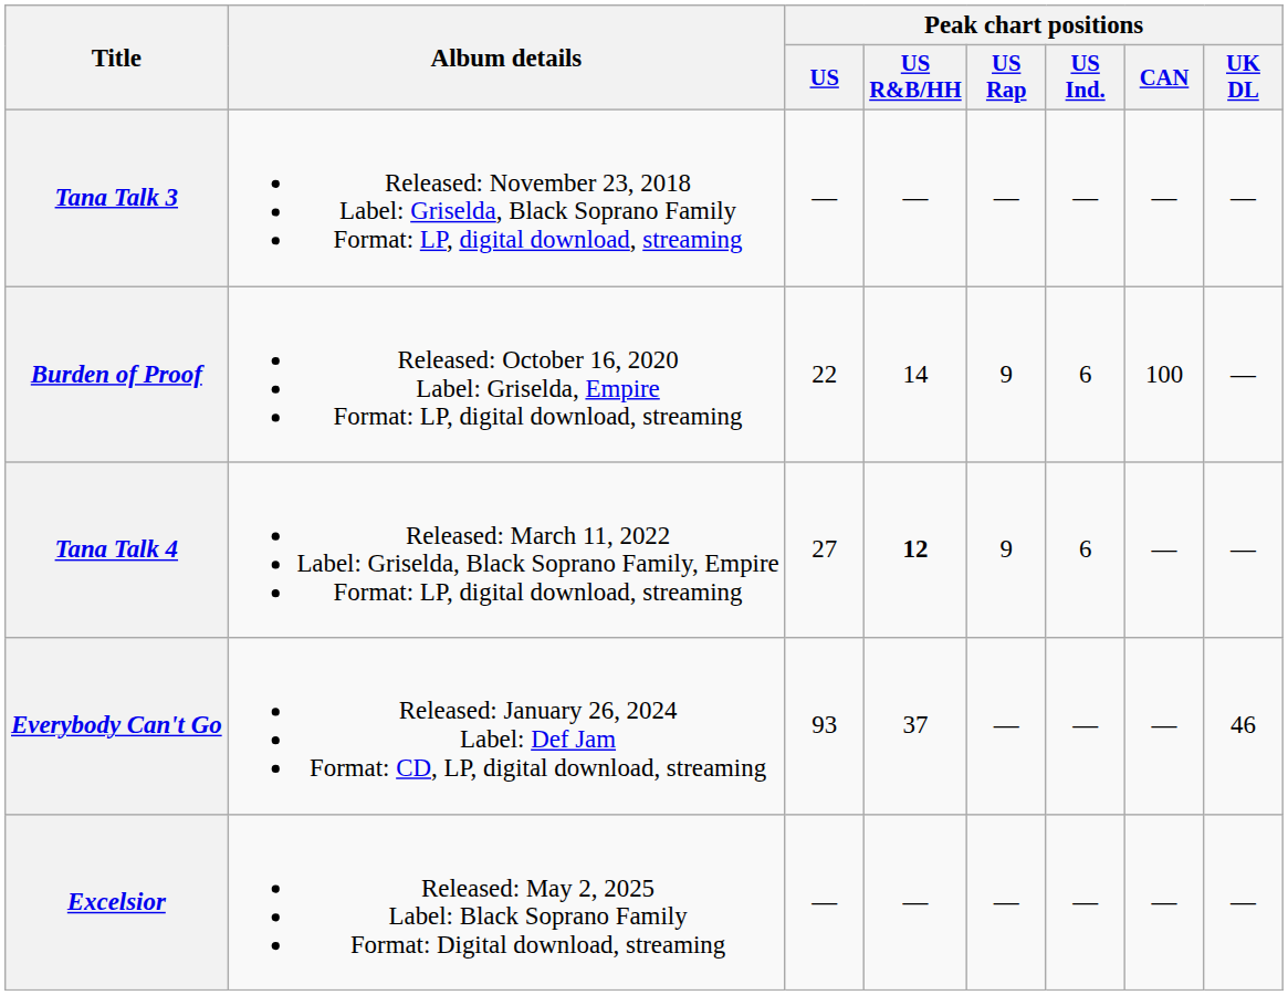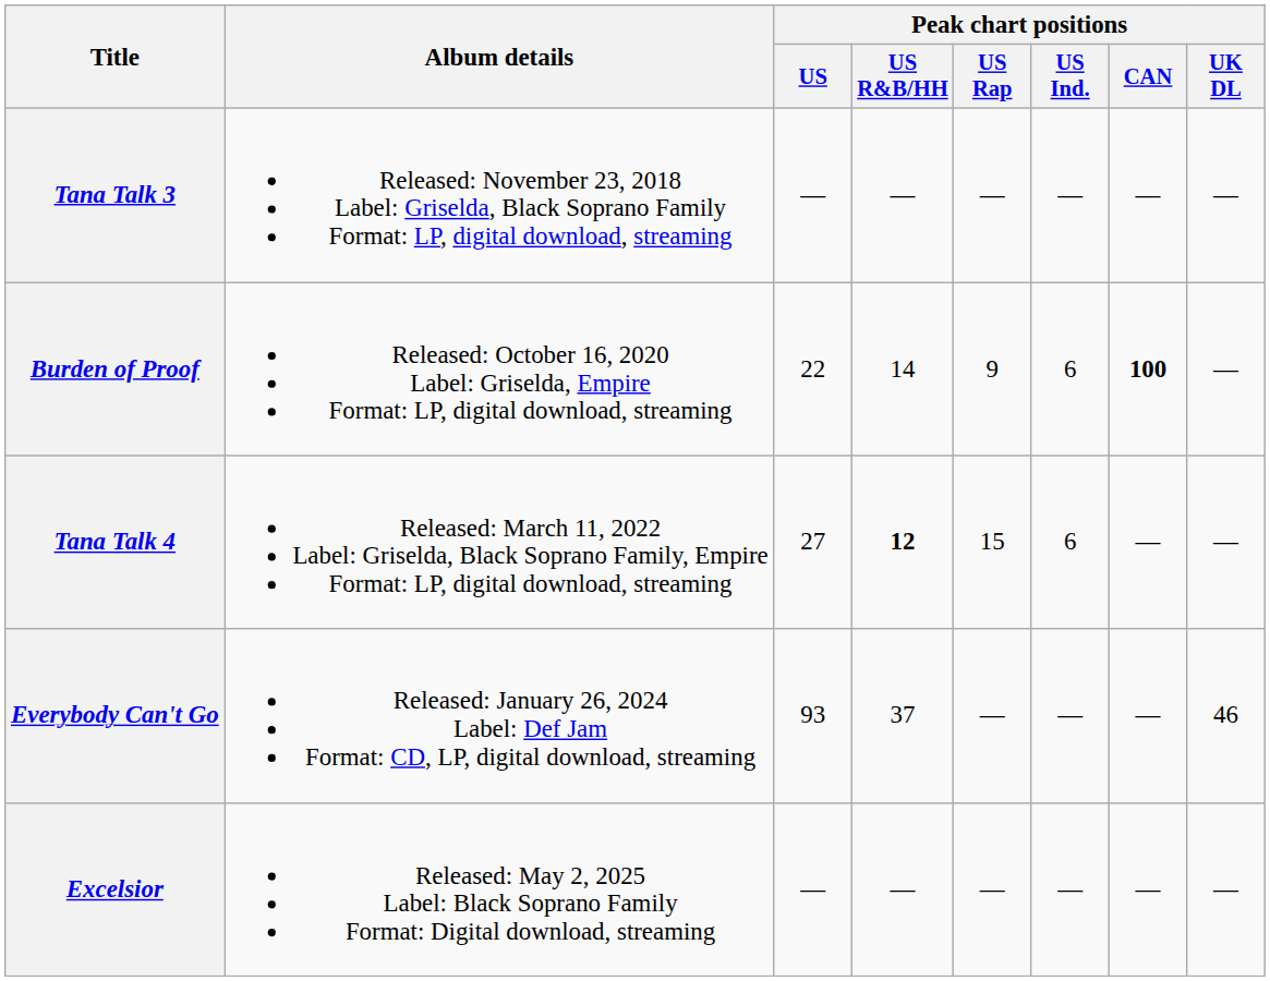 <table class="wikitable plainrowheaders" style="text-align:center;">
 <tr>
 <th rowspan="2">Title</th>
 <th rowspan="2">Album details</th>
 <th colspan="6">Peak chart positions</th>
 </tr>
 <tr>
 <th scope="col" style="width:3em;font-size:90%;"><a href='#'>US</a><br></th>
 <th scope="col" style="width:3em;font-size:90%;"><a href='#'>US<br>R&B/HH</a><br></th>
 <th scope="col" style="width:3em;font-size:90%;"><a href='#'>US<br>Rap</a><br></th>
 <th scope="col" style="width:3em;font-size:90%;"><a href='#'>US<br>Ind.</a><br></th>
 <th scope="col" style="width:3em;font-size:90%;"><a href='#'>CAN</a><br></th>
 <th scope="col" style="width:3em;font-size:90%;"><a href='#'>UK<br>DL</a><br></th>
 </tr>
 <tr>
 <th scope="row"><em><a href='#'>Tana Talk 3</a></em></th>
 <td><br><ul><li>Released: November 23, 2018</li><li>Label: <a href='#'>Griselda</a>, Black Soprano Family</li><li>Format: <a href='#'>LP</a>, <a href='#'>digital download</a>, <a href='#'>streaming</a></li></ul></td>
 <td>—</td>
 <td>—</td>
 <td>—</td>
 <td>—</td>
 <td>—</td>
 <td>—</td>
 </tr>
 <tr>
 <th scope="row"><em><a href='#'>Burden of Proof</a></em></th>
 <td><br><ul><li>Released: October 16, 2020</li><li>Label: Griselda, <a href='#'>Empire</a></li><li>Format: LP, digital download, streaming</li></ul></td>
 <td>22</td>
 <td>14</td>
 <td>9</td>
 <td>6</td>
-<td>100</td>
+<td><strong>100</strong></td>
 <td>—</td>
 </tr>
 <tr>
 <th scope="row"><em><a href='#'>Tana Talk 4</a></em></th>
 <td><br><ul><li>Released: March 11, 2022</li><li>Label: Griselda, Black Soprano Family, Empire</li><li>Format: LP, digital download, streaming</li></ul></td>
 <td>27</td>
 <td><strong>12</strong></td>
-<td>9</td>
+<td>15</td>
 <td>6</td>
 <td>—</td>
 <td>—</td>
 </tr>
 <tr>
 <th scope="row"><em><a href='#'>Everybody Can't Go</a></em></th>
 <td><br><ul><li>Released: January 26, 2024</li><li>Label: <a href='#'>Def Jam</a></li><li>Format: <a href='#'>CD</a>, LP, digital download, streaming</li></ul></td>
 <td>93</td>
 <td>37</td>
 <td>—</td>
 <td>—</td>
 <td>—</td>
 <td>46</td>
 </tr>
 <tr>
 <th scope="row"><em><a href='#'>Excelsior</a></em></th>
 <td><br><ul><li>Released: May 2, 2025</li><li>Label: Black Soprano Family</li><li>Format: Digital download, streaming</li></ul></td>
 <td>—</td>
 <td>—</td>
 <td>—</td>
 <td>—</td>
 <td>—</td>
 <td>—</td>
 </tr>
 </table>
